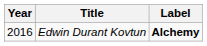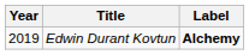 <table class="wikitable">
 <tr>
 <th>Year</th>
 <th>Title</th>
 <th>Label</th>
 </tr>
 <tr>
-<td>2016</td>
+<td>2019</td>
 <td><em>Edwin Durant Kovtun</em></td>
 <td><strong>Alchemy</strong></td>
 </tr>
 </table>
